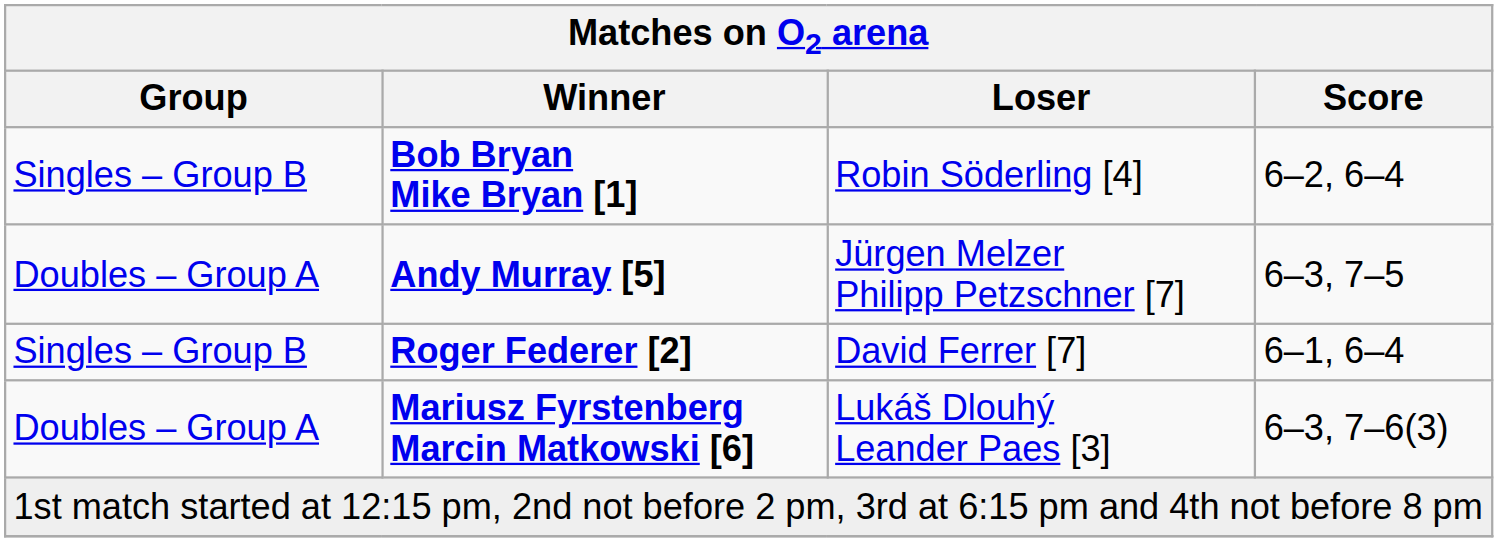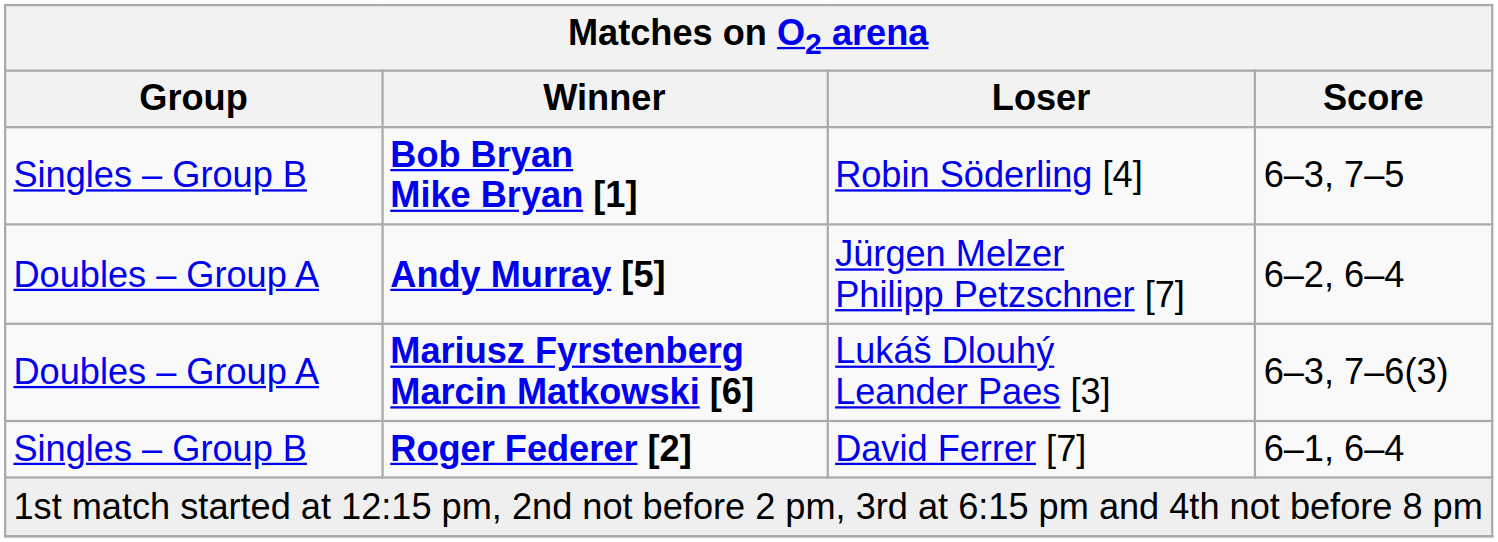 <table class="wikitable collapsible uncollapsed">
 <tr>
 <th colspan=4><strong>Matches on <a href='#'>O<sub>2</sub> arena</a></strong></th>
 </tr>
 <tr>
 <th>Group</th>
 <th>Winner</th>
 <th>Loser</th>
 <th>Score</th>
 </tr>
 <tr align=left>
 <td><a href='#'>Singles – Group B</a></td>
 <td><strong> <a href='#'>Bob Bryan</a> <br>  <a href='#'>Mike Bryan</a> [1]</strong></td>
 <td> <a href='#'>Robin Söderling</a> [4]</td>
-<td>6–2, 6–4</td>
+<td>6–3, 7–5</td>
 </tr>
 <tr align=left>
 <td><a href='#'>Doubles – Group A</a></td>
 <td><strong> <a href='#'>Andy Murray</a> [5]</strong></td>
 <td> <a href='#'>Jürgen Melzer</a> <br>  <a href='#'>Philipp Petzschner</a> [7]</td>
-<td>6–3, 7–5</td>
+<td>6–2, 6–4</td>
+</tr>
+<tr align=left>
+<td><a href='#'>Doubles – Group A</a></td>
+<td><strong> <a href='#'>Mariusz Fyrstenberg</a><br> <a href='#'>Marcin Matkowski</a> [6]</strong></td>
+<td> <a href='#'>Lukáš Dlouhý</a><br> <a href='#'>Leander Paes</a> [3]</td>
+<td>6–3, 7–6(3)</td>
 </tr>
 <tr align=left>
 <td><a href='#'>Singles – Group B</a></td>
 <td><strong> <a href='#'>Roger Federer</a> [2]</strong></td>
 <td> <a href='#'>David Ferrer</a> [7]</td>
 <td>6–1, 6–4</td>
 </tr>
-<tr align=left>
-<td><a href='#'>Doubles – Group A</a></td>
-<td><strong> <a href='#'>Mariusz Fyrstenberg</a><br> <a href='#'>Marcin Matkowski</a> [6]</strong></td>
-<td> <a href='#'>Lukáš Dlouhý</a><br> <a href='#'>Leander Paes</a> [3]</td>
-<td>6–3, 7–6(3)</td>
-</tr>
 <tr align=center>
 <td colspan=4 bgcolor=#efefef>1st match started at 12:15 pm, 2nd not before 2 pm, 3rd at 6:15 pm and 4th not before 8 pm</td>
 </tr>
 <tr>
 </tr>
 </table>
